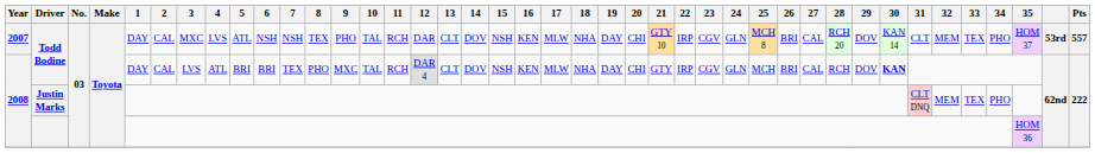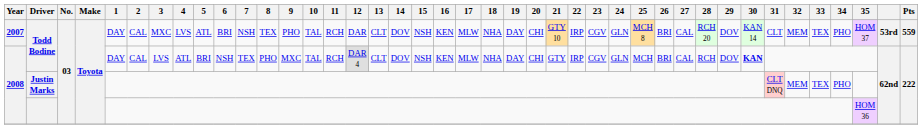 <table class="wikitable" style="text-align:center; font-size:75%">
 <tr>
 <th>Year</th>
 <th>Driver</th>
 <th>No.</th>
 <th>Make</th>
 <th>1</th>
 <th>2</th>
 <th>3</th>
 <th>4</th>
 <th>5</th>
 <th>6</th>
 <th>7</th>
 <th>8</th>
 <th>9</th>
 <th>10</th>
 <th>11</th>
 <th>12</th>
 <th>13</th>
 <th>14</th>
 <th>15</th>
 <th>16</th>
 <th>17</th>
 <th>18</th>
 <th>19</th>
 <th>20</th>
 <th>21</th>
 <th>22</th>
 <th>23</th>
 <th>24</th>
 <th>25</th>
 <th>26</th>
 <th>27</th>
 <th>28</th>
 <th>29</th>
 <th>30</th>
 <th>31</th>
 <th>32</th>
 <th>33</th>
 <th>34</th>
 <th>35</th>
 <th></th>
 <th>Pts</th>
 </tr>
 <tr>
 <th><a href='#'>2007</a></th>
 <th rowspan=2><a href='#'>Todd Bodine</a></th>
 <th rowspan=4>03</th>
 <th rowspan=4><a href='#'>Toyota</a></th>
 <td><a href='#'>DAY</a></td>
 <td><a href='#'>CAL</a></td>
 <td><a href='#'>MXC</a></td>
 <td><a href='#'>LVS</a></td>
 <td><a href='#'>ATL</a></td>
-<td><a href='#'>NSH</a></td>
+<td><a href='#'>BRI</a></td>
 <td><a href='#'>NSH</a></td>
 <td><a href='#'>TEX</a></td>
 <td><a href='#'>PHO</a></td>
 <td><a href='#'>TAL</a></td>
 <td><a href='#'>RCH</a></td>
 <td><a href='#'>DAR</a></td>
 <td><a href='#'>CLT</a></td>
 <td><a href='#'>DOV</a></td>
 <td><a href='#'>NSH</a></td>
 <td><a href='#'>KEN</a></td>
 <td><a href='#'>MLW</a></td>
 <td><a href='#'>NHA</a></td>
 <td><a href='#'>DAY</a></td>
 <td><a href='#'>CHI</a></td>
 <td style="background:#FFDF9F;"><a href='#'>GTY</a><br><small>10</small></td>
 <td><a href='#'>IRP</a></td>
 <td><a href='#'>CGV</a></td>
 <td><a href='#'>GLN</a></td>
 <td style="background:#FFDF9F;"><a href='#'>MCH</a><br><small>8</small></td>
 <td><a href='#'>BRI</a></td>
 <td><a href='#'>CAL</a></td>
 <td style="background:#DFFFDF;"><a href='#'>RCH</a><br><small>20</small></td>
 <td><a href='#'>DOV</a></td>
 <td style="background:#DFFFDF;"><a href='#'>KAN</a><br><small>14</small></td>
 <td><a href='#'>CLT</a></td>
 <td><a href='#'>MEM</a></td>
 <td><a href='#'>TEX</a></td>
 <td><a href='#'>PHO</a></td>
 <td style="background:#EFCFFF;"><a href='#'>HOM</a><br><small>37</small></td>
 <th>53rd</th>
-<th>557</th>
+<th>559</th>
 </tr>
 <tr>
 <th rowspan=3><a href='#'>2008</a></th>
 <td><a href='#'>DAY</a></td>
 <td><a href='#'>CAL</a></td>
 <td><a href='#'>LVS</a></td>
 <td><a href='#'>ATL</a></td>
 <td><a href='#'>BRI</a></td>
-<td><a href='#'>BRI</a></td>
+<td><a href='#'>NSH</a></td>
 <td><a href='#'>TEX</a></td>
 <td><a href='#'>PHO</a></td>
 <td><a href='#'>MXC</a></td>
 <td><a href='#'>TAL</a></td>
 <td><a href='#'>RCH</a></td>
 <td style="background:#DFDFDF;"><a href='#'>DAR</a><br><small>4</small></td>
 <td><a href='#'>CLT</a></td>
 <td><a href='#'>DOV</a></td>
 <td><a href='#'>NSH</a></td>
 <td><a href='#'>KEN</a></td>
 <td><a href='#'>MLW</a></td>
 <td><a href='#'>NHA</a></td>
 <td><a href='#'>DAY</a></td>
 <td><a href='#'>CHI</a></td>
 <td><a href='#'>GTY</a></td>
 <td><a href='#'>IRP</a></td>
 <td><a href='#'>CGV</a></td>
 <td><a href='#'>GLN</a></td>
 <td><a href='#'>MCH</a></td>
 <td><a href='#'>BRI</a></td>
 <td><a href='#'>CAL</a></td>
 <td><a href='#'>RCH</a></td>
 <td><a href='#'>DOV</a></td>
 <td><strong><a href='#'>KAN</a></strong></td>
 <td colspan=5></td>
 <th rowspan=3>62nd</th>
 <th rowspan=3>222</th>
 </tr>
 <tr>
 <th><a href='#'>Justin Marks</a></th>
 <td colspan=30></td>
 <td style="background:#FFCFCF;"><a href='#'>CLT</a><br><small>DNQ</small></td>
 <td><a href='#'>MEM</a></td>
 <td><a href='#'>TEX</a></td>
 <td><a href='#'>PHO</a></td>
 <td></td>
 </tr>
 <tr>
 <th></th>
 <td colspan=34></td>
 <td style="background:#EFCFFF;"><a href='#'>HOM</a><br><small>36</small></td>
 </tr>
 <tr>
 </tr>
 </table>
